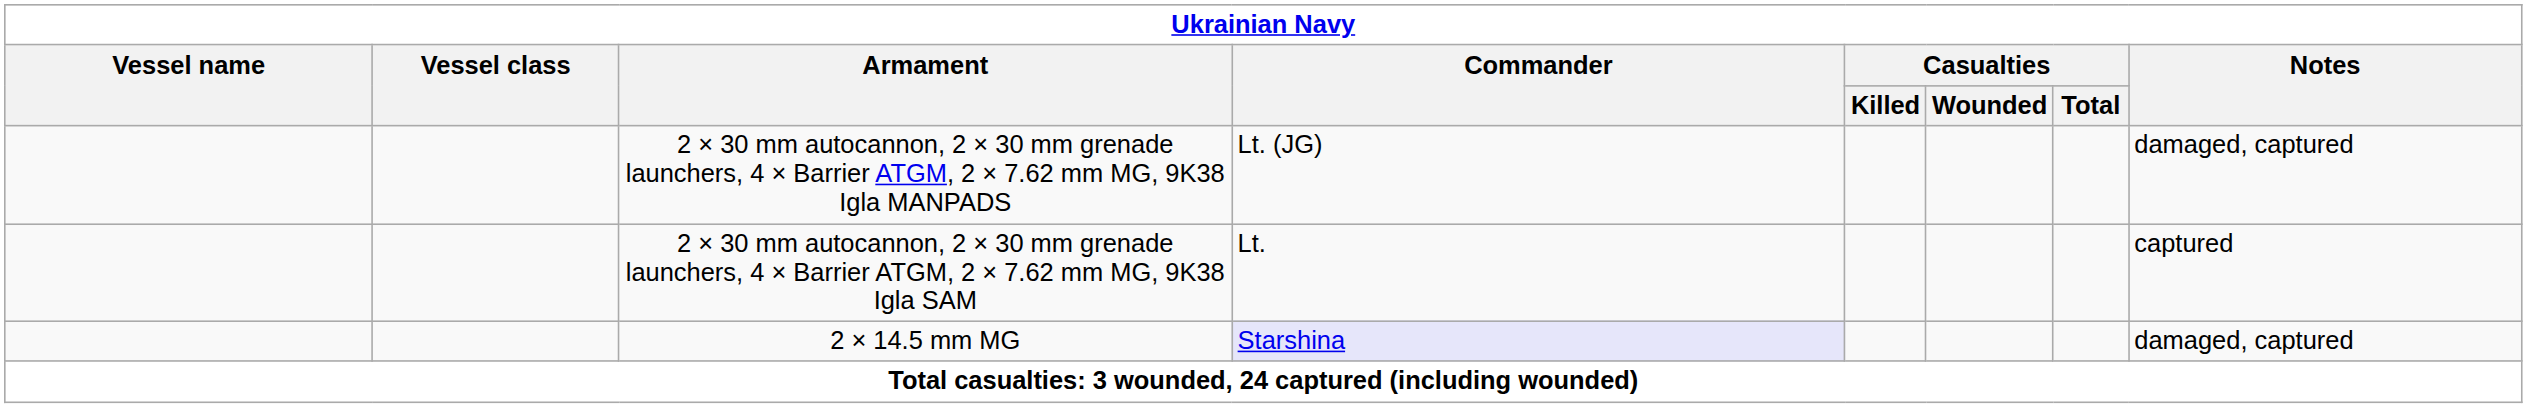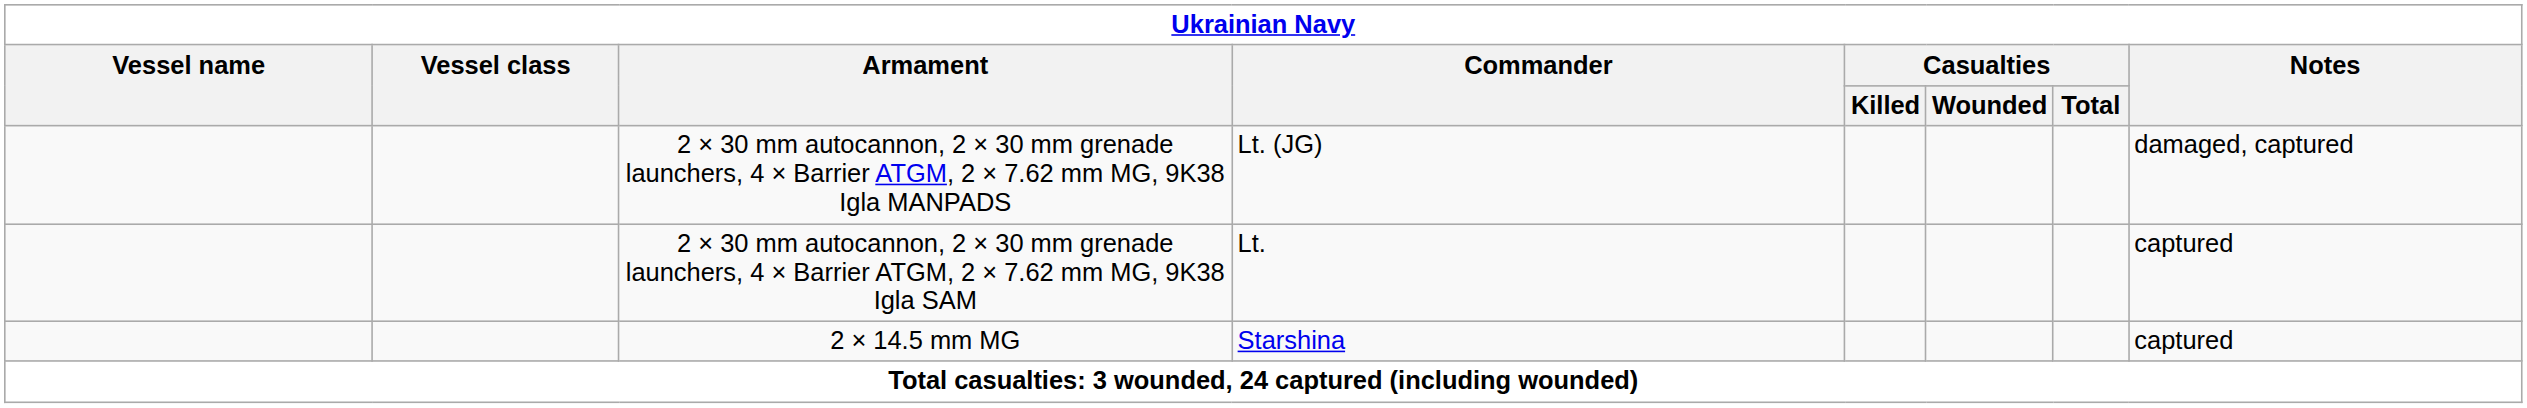 <table class="wikitable" style="width:100%;">
 <tr valign="top">
 <th colspan="8" style="background: white"><a href='#'>Ukrainian Navy</a></th>
 </tr>
 <tr valign="top">
 <th style="width:15%; text-align:center;" rowspan="2">Vessel name</th>
 <th style="width:10%; text-align:center;" rowspan="2">Vessel class</th>
 <th style="width:25%; text-align:center;" rowspan="2">Armament</th>
 <th style="width:25%; text-align:center;" rowspan="2">Commander</th>
 <th style="width:9%; text-align:center;" colspan="3">Casualties</th>
 <th style="width:16%; text-align:center;" rowspan="2">Notes</th>
 </tr>
 <tr valign="top">
 <th style="width:3%; text-align:center;">Killed</th>
 <th style="width:3%; text-align:center;">Wounded</th>
 <th style="width:3%; text-align:center;">Total</th>
 </tr>
 <tr valign="top">
 <td style="text-align:left;"><em></em></td>
 <td style="text-align:center;"></td>
 <td style="text-align:center;">2 × 30 mm autocannon, 2 × 30 mm grenade launchers, 4 × Barrier <a href='#'>ATGM</a>, 2 × 7.62 mm MG, 9K38 Igla MANPADS</td>
 <td style="text-align:left;">Lt. (JG) </td>
 <td style="text-align:right;"></td>
 <td style="text-align:right;"></td>
 <td style="text-align:right;"></td>
 <td style="text-align:left;">damaged, captured</td>
 </tr>
 <tr valign="top">
 <td style="text-align:left;"><em></em></td>
 <td style="text-align:center;"></td>
 <td style="text-align:center;">2 × 30 mm autocannon, 2 × 30 mm grenade launchers, 4 × Barrier ATGM, 2 × 7.62 mm MG, 9K38 Igla SAM</td>
 <td style="text-align:left;">Lt. </td>
 <td style="text-align:right;"></td>
 <td style="text-align:right;"></td>
 <td style="text-align:right;"></td>
 <td style="text-align:left;">captured</td>
 </tr>
 <tr valign="top">
 <td style="text-align:left;"><em></em></td>
 <td style="text-align:center;"></td>
 <td style="text-align:center;">2 × 14.5 mm MG</td>
-<td style="background: lavender; text-align:left;"><a href='#'>Starshina</a> </td>
+<td style="text-align:left;"><a href='#'>Starshina</a> </td>
 <td style="text-align:right;"></td>
 <td style="text-align:right;"></td>
 <td style="text-align:right;"></td>
-<td style="text-align:left;">damaged, captured</td>
+<td style="text-align:left;">captured</td>
 </tr>
 <tr valign="top">
 <th colspan="11" style="background:white;">Total casualties: 3 wounded, 24 captured (including wounded)</th>
 </tr>
 </table>
